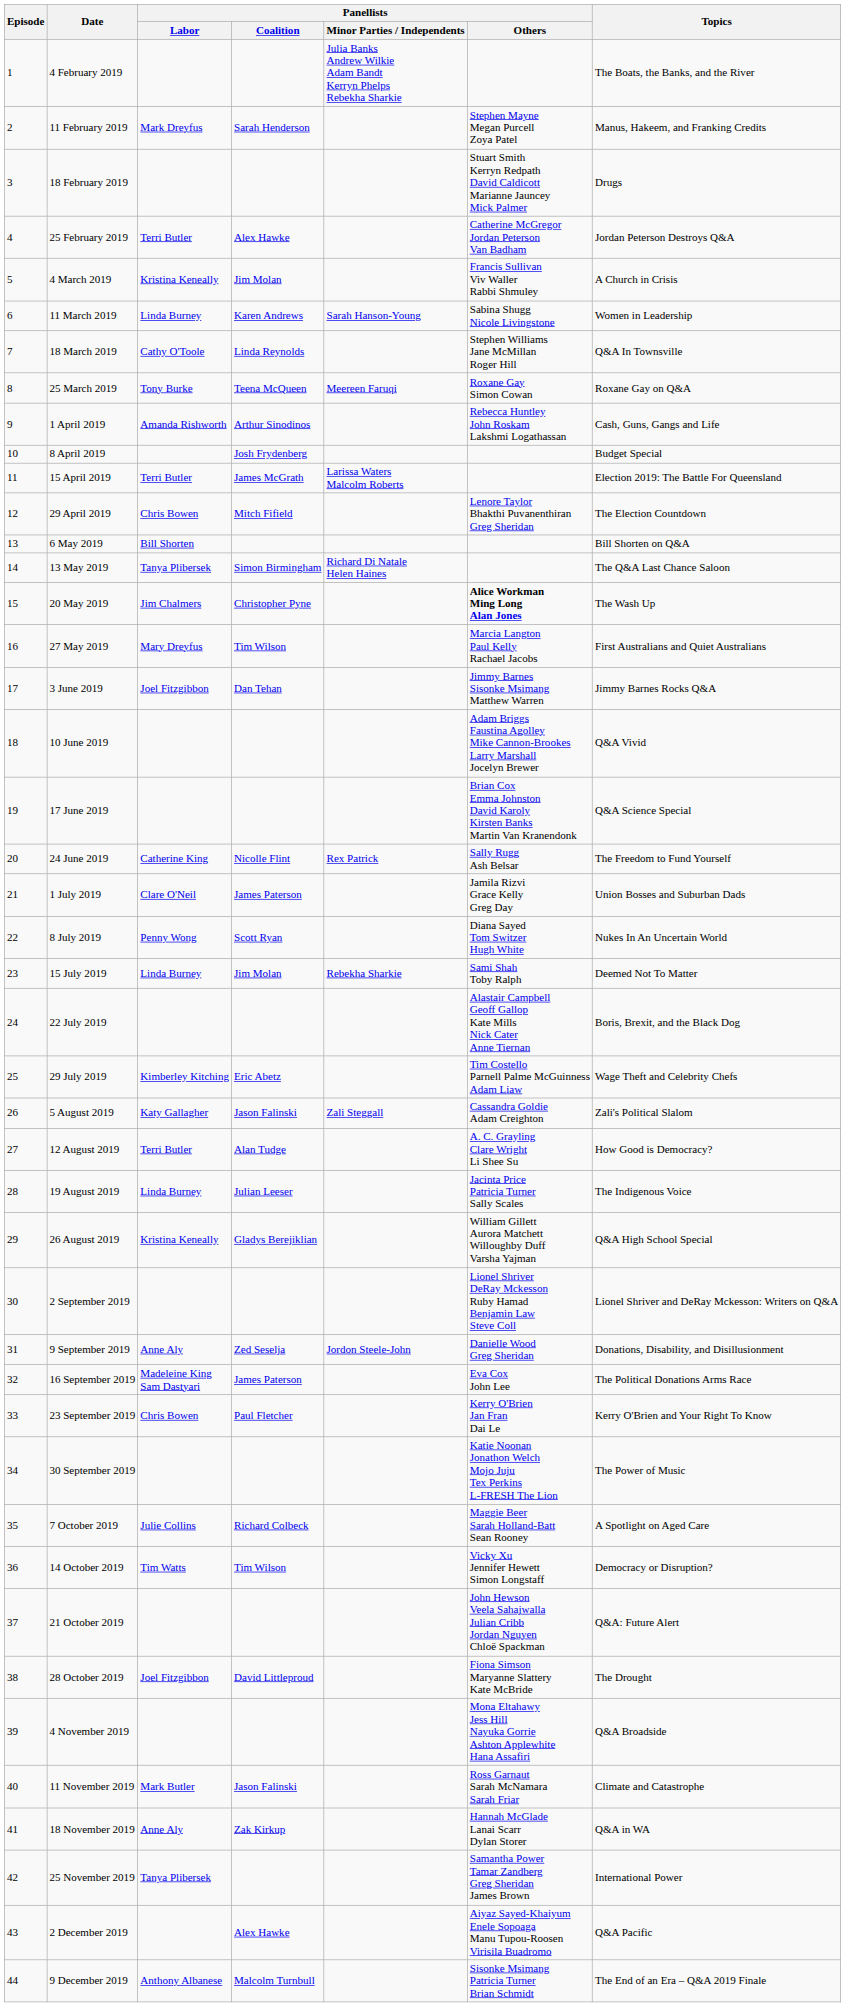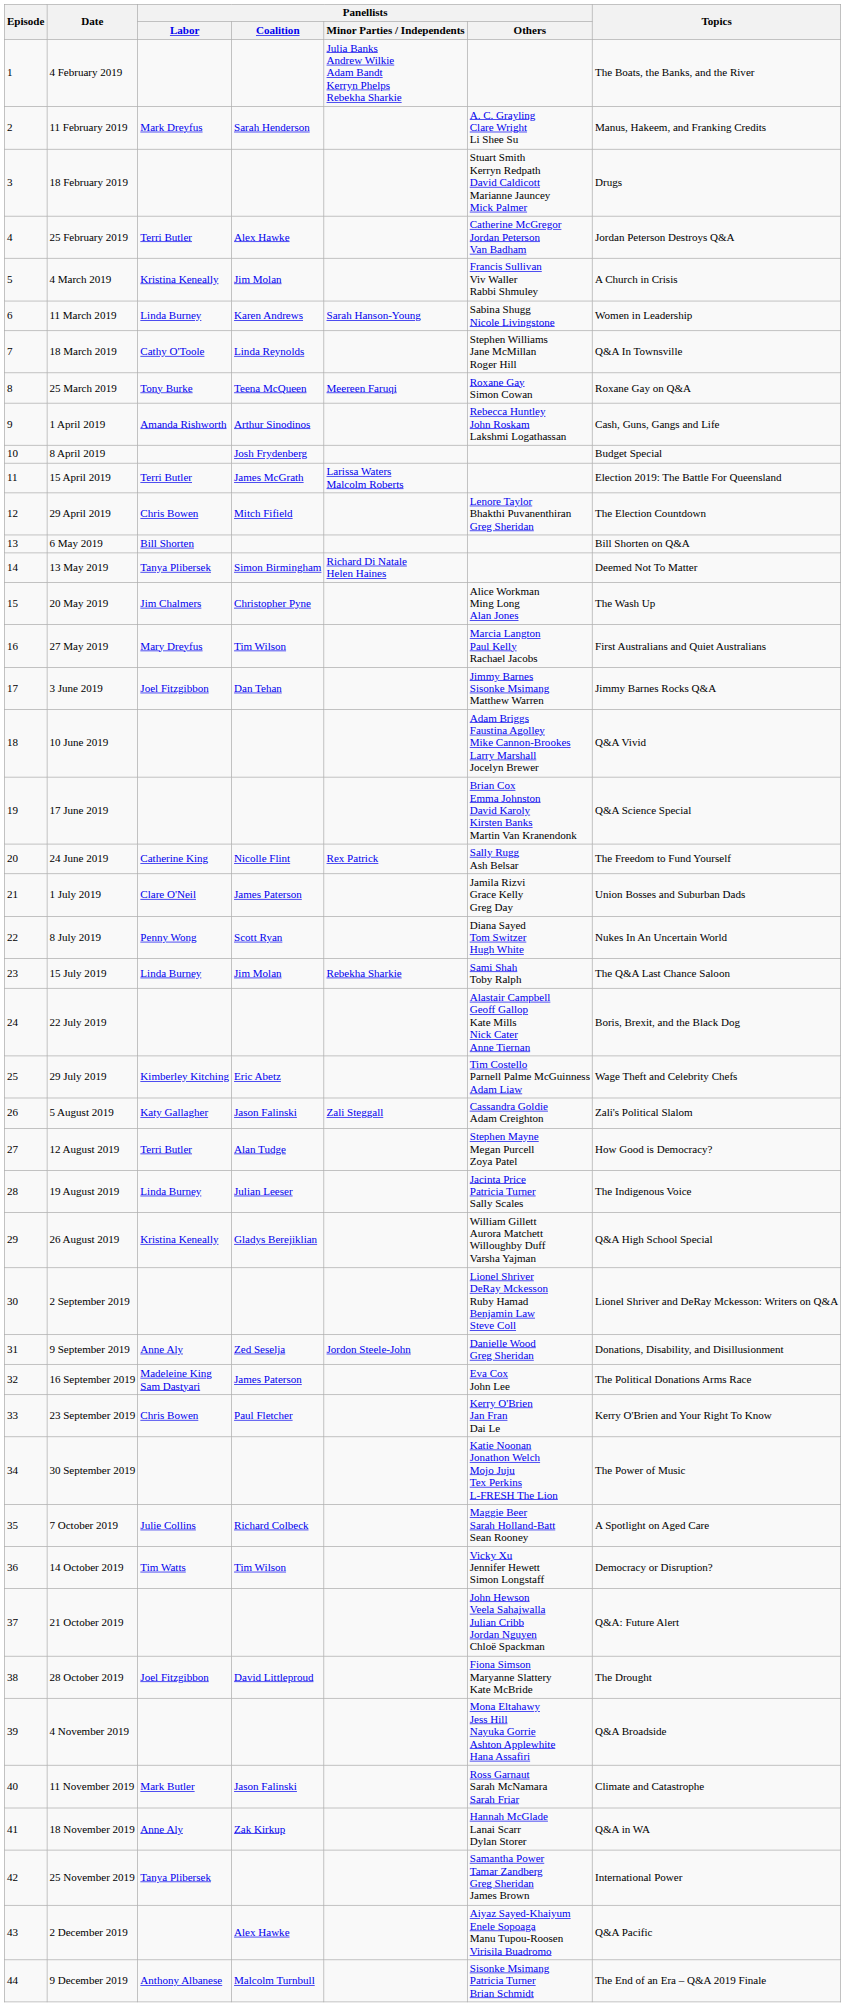 <table class="wikitable">
 <tr>
 <th rowspan="2">Episode</th>
 <th rowspan="2">Date</th>
 <th colspan="4">Panellists</th>
 <th rowspan="2">Topics</th>
 </tr>
 <tr>
 <th><a href='#'>Labor</a></th>
 <th><a href='#'>Coalition</a></th>
 <th>Minor Parties / Independents</th>
 <th>Others</th>
 </tr>
 <tr>
 <td>1</td>
 <td>4 February 2019</td>
 <td></td>
 <td></td>
 <td><a href='#'>Julia Banks</a><br><a href='#'>Andrew Wilkie</a><br><a href='#'>Adam Bandt</a><br><a href='#'>Kerryn Phelps</a><br><a href='#'>Rebekha Sharkie</a></td>
 <td></td>
 <td>The Boats, the Banks, and the River</td>
 </tr>
 <tr>
 <td>2</td>
 <td>11 February 2019</td>
 <td><a href='#'>Mark Dreyfus</a></td>
 <td><a href='#'>Sarah Henderson</a></td>
 <td></td>
-<td><a href='#'>Stephen Mayne</a><br>Megan Purcell<br>Zoya Patel</td>
+<td><a href='#'>A. C. Grayling</a><br><a href='#'>Clare Wright</a><br>Li Shee Su</td>
 <td>Manus, Hakeem, and Franking Credits</td>
 </tr>
 <tr>
 <td>3</td>
 <td>18 February 2019</td>
 <td></td>
 <td></td>
 <td></td>
 <td>Stuart Smith<br>Kerryn Redpath<br><a href='#'>David Caldicott</a><br>Marianne Jauncey<br><a href='#'>Mick Palmer</a></td>
 <td>Drugs</td>
 </tr>
 <tr>
 <td>4</td>
 <td>25 February 2019</td>
 <td><a href='#'>Terri Butler</a></td>
 <td><a href='#'>Alex Hawke</a></td>
 <td></td>
 <td><a href='#'>Catherine McGregor</a><br><a href='#'>Jordan Peterson</a><br><a href='#'>Van Badham</a></td>
 <td>Jordan Peterson Destroys Q&A</td>
 </tr>
 <tr>
 <td>5</td>
 <td>4 March 2019</td>
 <td><a href='#'>Kristina Keneally</a></td>
 <td><a href='#'>Jim Molan</a></td>
 <td></td>
 <td><a href='#'>Francis Sullivan</a><br>Viv Waller<br>Rabbi Shmuley</td>
 <td>A Church in Crisis</td>
 </tr>
 <tr>
 <td>6</td>
 <td>11 March 2019</td>
 <td><a href='#'>Linda Burney</a></td>
 <td><a href='#'>Karen Andrews</a></td>
 <td><a href='#'>Sarah Hanson-Young</a></td>
 <td>Sabina Shugg<br><a href='#'>Nicole Livingstone</a></td>
 <td>Women in Leadership</td>
 </tr>
 <tr>
 <td>7</td>
 <td>18 March 2019</td>
 <td><a href='#'>Cathy O'Toole</a></td>
 <td><a href='#'>Linda Reynolds</a></td>
 <td></td>
 <td>Stephen Williams<br>Jane McMillan<br>Roger Hill</td>
 <td>Q&A In Townsville</td>
 </tr>
 <tr>
 <td>8</td>
 <td>25 March 2019</td>
 <td><a href='#'>Tony Burke</a></td>
 <td><a href='#'>Teena McQueen</a></td>
 <td><a href='#'>Meereen Faruqi</a></td>
 <td><a href='#'>Roxane Gay</a><br>Simon Cowan</td>
 <td>Roxane Gay on Q&A</td>
 </tr>
 <tr>
 <td>9</td>
 <td>1 April 2019</td>
 <td><a href='#'>Amanda Rishworth</a></td>
 <td><a href='#'>Arthur Sinodinos</a></td>
 <td></td>
 <td><a href='#'>Rebecca Huntley</a><br><a href='#'>John Roskam</a><br>Lakshmi Logathassan</td>
 <td>Cash, Guns, Gangs and Life</td>
 </tr>
 <tr>
 <td>10</td>
 <td>8 April 2019</td>
 <td></td>
 <td><a href='#'>Josh Frydenberg</a></td>
 <td></td>
 <td></td>
 <td>Budget Special</td>
 </tr>
 <tr>
 <td>11</td>
 <td>15 April 2019</td>
 <td><a href='#'>Terri Butler</a></td>
 <td><a href='#'>James McGrath</a></td>
 <td><a href='#'>Larissa Waters</a><br><a href='#'>Malcolm Roberts</a></td>
 <td></td>
 <td>Election 2019: The Battle For Queensland</td>
 </tr>
 <tr>
 <td>12</td>
 <td>29 April 2019</td>
 <td><a href='#'>Chris Bowen</a></td>
 <td><a href='#'>Mitch Fifield</a></td>
 <td></td>
 <td><a href='#'>Lenore Taylor</a><br>Bhakthi Puvanenthiran<br><a href='#'>Greg Sheridan</a></td>
 <td>The Election Countdown</td>
 </tr>
 <tr>
 <td>13</td>
 <td>6 May 2019</td>
 <td><a href='#'>Bill Shorten</a></td>
 <td></td>
 <td></td>
 <td></td>
 <td>Bill Shorten on Q&A</td>
 </tr>
 <tr>
 <td>14</td>
 <td>13 May 2019</td>
 <td><a href='#'>Tanya Plibersek</a></td>
 <td><a href='#'>Simon Birmingham</a></td>
 <td><a href='#'>Richard Di Natale</a><br><a href='#'>Helen Haines</a></td>
 <td></td>
-<td>The Q&A Last Chance Saloon</td>
+<td>Deemed Not To Matter</td>
 </tr>
 <tr>
 <td>15</td>
 <td>20 May 2019</td>
 <td><a href='#'>Jim Chalmers</a></td>
 <td><a href='#'>Christopher Pyne</a></td>
 <td></td>
-<td><strong>Alice Workman<br>Ming Long<br><a href='#'>Alan Jones</a></strong></td>
+<td>Alice Workman<br>Ming Long<br><a href='#'>Alan Jones</a></td>
 <td>The Wash Up</td>
 </tr>
 <tr>
 <td>16</td>
 <td>27 May 2019</td>
 <td><a href='#'>Mary Dreyfus</a></td>
 <td><a href='#'>Tim Wilson</a></td>
 <td></td>
 <td><a href='#'>Marcia Langton</a><br><a href='#'>Paul Kelly</a><br>Rachael Jacobs</td>
 <td>First Australians and Quiet Australians</td>
 </tr>
 <tr>
 <td>17</td>
 <td>3 June 2019</td>
 <td><a href='#'>Joel Fitzgibbon</a></td>
 <td><a href='#'>Dan Tehan</a></td>
 <td></td>
 <td><a href='#'>Jimmy Barnes</a><br><a href='#'>Sisonke Msimang</a><br>Matthew Warren</td>
 <td>Jimmy Barnes Rocks Q&A</td>
 </tr>
 <tr>
 <td>18</td>
 <td>10 June 2019</td>
 <td></td>
 <td></td>
 <td></td>
 <td><a href='#'>Adam Briggs</a><br><a href='#'>Faustina Agolley</a><br><a href='#'>Mike Cannon-Brookes</a><br><a href='#'>Larry Marshall</a><br>Jocelyn Brewer</td>
 <td>Q&A Vivid</td>
 </tr>
 <tr>
 <td>19</td>
 <td>17 June 2019</td>
 <td></td>
 <td></td>
 <td></td>
 <td><a href='#'>Brian Cox</a><br><a href='#'>Emma Johnston</a><br><a href='#'>David Karoly</a><br><a href='#'>Kirsten Banks</a><br>Martin Van Kranendonk</td>
 <td>Q&A Science Special</td>
 </tr>
 <tr>
 <td>20</td>
 <td>24 June 2019</td>
 <td><a href='#'>Catherine King</a></td>
 <td><a href='#'>Nicolle Flint</a></td>
 <td><a href='#'>Rex Patrick</a></td>
 <td><a href='#'>Sally Rugg</a><br>Ash Belsar</td>
 <td>The Freedom to Fund Yourself</td>
 </tr>
 <tr>
 <td>21</td>
 <td>1 July 2019</td>
 <td><a href='#'>Clare O'Neil</a></td>
 <td><a href='#'>James Paterson</a></td>
 <td></td>
 <td>Jamila Rizvi<br>Grace Kelly<br>Greg Day</td>
 <td>Union Bosses and Suburban Dads</td>
 </tr>
 <tr>
 <td>22</td>
 <td>8 July 2019</td>
 <td><a href='#'>Penny Wong</a></td>
 <td><a href='#'>Scott Ryan</a></td>
 <td></td>
 <td>Diana Sayed<br><a href='#'>Tom Switzer</a><br><a href='#'>Hugh White</a></td>
 <td>Nukes In An Uncertain World</td>
 </tr>
 <tr>
 <td>23</td>
 <td>15 July 2019</td>
 <td><a href='#'>Linda Burney</a></td>
 <td><a href='#'>Jim Molan</a></td>
 <td><a href='#'>Rebekha Sharkie</a></td>
 <td><a href='#'>Sami Shah</a><br>Toby Ralph</td>
-<td>Deemed Not To Matter</td>
+<td>The Q&A Last Chance Saloon</td>
 </tr>
 <tr>
 <td>24</td>
 <td>22 July 2019</td>
 <td></td>
 <td></td>
 <td></td>
 <td><a href='#'>Alastair Campbell</a><br><a href='#'>Geoff Gallop</a><br>Kate Mills<br><a href='#'>Nick Cater</a><br><a href='#'>Anne Tiernan</a></td>
 <td>Boris, Brexit, and the Black Dog</td>
 </tr>
 <tr>
 <td>25</td>
 <td>29 July 2019</td>
 <td><a href='#'>Kimberley Kitching</a></td>
 <td><a href='#'>Eric Abetz</a></td>
 <td></td>
 <td><a href='#'>Tim Costello</a><br>Parnell Palme McGuinness<br><a href='#'>Adam Liaw</a></td>
 <td>Wage Theft and Celebrity Chefs</td>
 </tr>
 <tr>
 <td>26</td>
 <td>5 August 2019</td>
 <td><a href='#'>Katy Gallagher</a></td>
 <td><a href='#'>Jason Falinski</a></td>
 <td><a href='#'>Zali Steggall</a></td>
 <td><a href='#'>Cassandra Goldie</a><br>Adam Creighton</td>
 <td>Zali's Political Slalom</td>
 </tr>
 <tr>
 <td>27</td>
 <td>12 August 2019</td>
 <td><a href='#'>Terri Butler</a></td>
 <td><a href='#'>Alan Tudge</a></td>
 <td></td>
-<td><a href='#'>A. C. Grayling</a><br><a href='#'>Clare Wright</a><br>Li Shee Su</td>
+<td><a href='#'>Stephen Mayne</a><br>Megan Purcell<br>Zoya Patel</td>
 <td>How Good is Democracy?</td>
 </tr>
 <tr>
 <td>28</td>
 <td>19 August 2019</td>
 <td><a href='#'>Linda Burney</a></td>
 <td><a href='#'>Julian Leeser</a></td>
 <td></td>
 <td><a href='#'>Jacinta Price</a><br><a href='#'>Patricia Turner</a><br>Sally Scales</td>
 <td>The Indigenous Voice</td>
 </tr>
 <tr>
 <td>29</td>
 <td>26 August 2019</td>
 <td><a href='#'>Kristina Keneally</a></td>
 <td><a href='#'>Gladys Berejiklian</a></td>
 <td></td>
 <td>William Gillett<br>Aurora Matchett<br>Willoughby Duff<br>Varsha Yajman</td>
 <td>Q&A High School Special</td>
 </tr>
 <tr>
 <td>30</td>
 <td>2 September 2019</td>
 <td></td>
 <td></td>
 <td></td>
 <td><a href='#'>Lionel Shriver</a><br><a href='#'>DeRay Mckesson</a><br>Ruby Hamad<br><a href='#'>Benjamin Law</a><br><a href='#'>Steve Coll</a></td>
 <td>Lionel Shriver and DeRay Mckesson: Writers on Q&A</td>
 </tr>
 <tr>
 <td>31</td>
 <td>9 September 2019</td>
 <td><a href='#'>Anne Aly</a></td>
 <td><a href='#'>Zed Seselja</a></td>
 <td><a href='#'>Jordon Steele-John</a></td>
 <td><a href='#'>Danielle Wood</a><br><a href='#'>Greg Sheridan</a></td>
 <td>Donations, Disability, and Disillusionment</td>
 </tr>
 <tr>
 <td>32</td>
 <td>16 September 2019</td>
 <td><a href='#'>Madeleine King</a><br><a href='#'>Sam Dastyari</a></td>
 <td><a href='#'>James Paterson</a></td>
 <td></td>
 <td><a href='#'>Eva Cox</a><br>John Lee</td>
 <td>The Political Donations Arms Race</td>
 </tr>
 <tr>
 <td>33</td>
 <td>23 September 2019</td>
 <td><a href='#'>Chris Bowen</a></td>
 <td><a href='#'>Paul Fletcher</a></td>
 <td></td>
 <td><a href='#'>Kerry O'Brien</a><br><a href='#'>Jan Fran</a><br>Dai Le</td>
 <td>Kerry O'Brien and Your Right To Know</td>
 </tr>
 <tr>
 <td>34</td>
 <td>30 September 2019</td>
 <td></td>
 <td></td>
 <td></td>
 <td><a href='#'>Katie Noonan</a><br><a href='#'>Jonathon Welch</a><br><a href='#'>Mojo Juju</a><br><a href='#'>Tex Perkins</a><br><a href='#'>L-FRESH The Lion</a></td>
 <td>The Power of Music</td>
 </tr>
 <tr>
 <td>35</td>
 <td>7 October 2019</td>
 <td><a href='#'>Julie Collins</a></td>
 <td><a href='#'>Richard Colbeck</a></td>
 <td></td>
 <td><a href='#'>Maggie Beer</a><br><a href='#'>Sarah Holland-Batt</a><br>Sean Rooney</td>
 <td>A Spotlight on Aged Care</td>
 </tr>
 <tr>
 <td>36</td>
 <td>14 October 2019</td>
 <td><a href='#'>Tim Watts</a></td>
 <td><a href='#'>Tim Wilson</a></td>
 <td></td>
 <td><a href='#'>Vicky Xu</a><br>Jennifer Hewett<br>Simon Longstaff</td>
 <td>Democracy or Disruption?</td>
 </tr>
 <tr>
 <td>37</td>
 <td>21 October 2019</td>
 <td></td>
 <td></td>
 <td></td>
 <td><a href='#'>John Hewson</a><br><a href='#'>Veela Sahajwalla</a><br><a href='#'>Julian Cribb</a><br><a href='#'>Jordan Nguyen</a><br>Chloë Spackman</td>
 <td>Q&A: Future Alert</td>
 </tr>
 <tr>
 <td>38</td>
 <td>28 October 2019</td>
 <td><a href='#'>Joel Fitzgibbon</a></td>
 <td><a href='#'>David Littleproud</a></td>
 <td></td>
 <td><a href='#'>Fiona Simson</a><br>Maryanne Slattery<br>Kate McBride</td>
 <td>The Drought</td>
 </tr>
 <tr>
 <td>39</td>
 <td>4 November 2019</td>
 <td></td>
 <td></td>
 <td></td>
 <td><a href='#'>Mona Eltahawy</a><br><a href='#'>Jess Hill</a><br><a href='#'>Nayuka Gorrie</a><br><a href='#'>Ashton Applewhite</a><br><a href='#'>Hana Assafiri</a></td>
 <td>Q&A Broadside</td>
 </tr>
 <tr>
 <td>40</td>
 <td>11 November 2019</td>
 <td><a href='#'>Mark Butler</a></td>
 <td><a href='#'>Jason Falinski</a></td>
 <td></td>
 <td><a href='#'>Ross Garnaut</a><br>Sarah McNamara<br><a href='#'>Sarah Friar</a></td>
 <td>Climate and Catastrophe</td>
 </tr>
 <tr>
 <td>41</td>
 <td>18 November 2019</td>
 <td><a href='#'>Anne Aly</a></td>
 <td><a href='#'>Zak Kirkup</a></td>
 <td></td>
 <td><a href='#'>Hannah McGlade</a><br>Lanai Scarr<br>Dylan Storer</td>
 <td>Q&A in WA</td>
 </tr>
 <tr>
 <td>42</td>
 <td>25 November 2019</td>
 <td><a href='#'>Tanya Plibersek</a></td>
 <td></td>
 <td></td>
 <td><a href='#'>Samantha Power</a><br><a href='#'>Tamar Zandberg</a><br><a href='#'>Greg Sheridan</a><br>James Brown</td>
 <td>International Power</td>
 </tr>
 <tr>
 <td>43</td>
 <td>2 December 2019</td>
 <td></td>
 <td><a href='#'>Alex Hawke</a></td>
 <td></td>
 <td><a href='#'>Aiyaz Sayed-Khaiyum</a><br><a href='#'>Enele Sopoaga</a><br>Manu Tupou-Roosen<br><a href='#'>Virisila Buadromo</a></td>
 <td>Q&A Pacific</td>
 </tr>
 <tr>
 <td>44</td>
 <td>9 December 2019</td>
 <td><a href='#'>Anthony Albanese</a></td>
 <td><a href='#'>Malcolm Turnbull</a></td>
 <td></td>
 <td><a href='#'>Sisonke Msimang</a><br><a href='#'>Patricia Turner</a><br><a href='#'>Brian Schmidt</a></td>
 <td>The End of an Era – Q&A 2019 Finale</td>
 </tr>
 </table>
